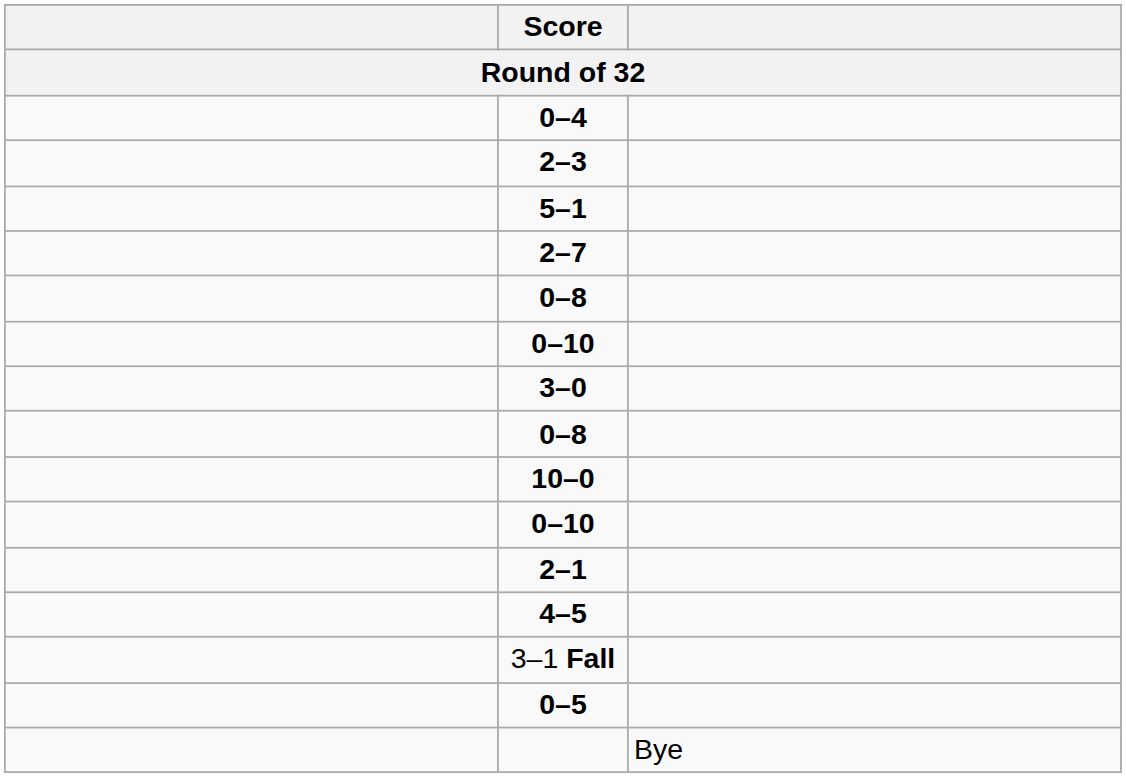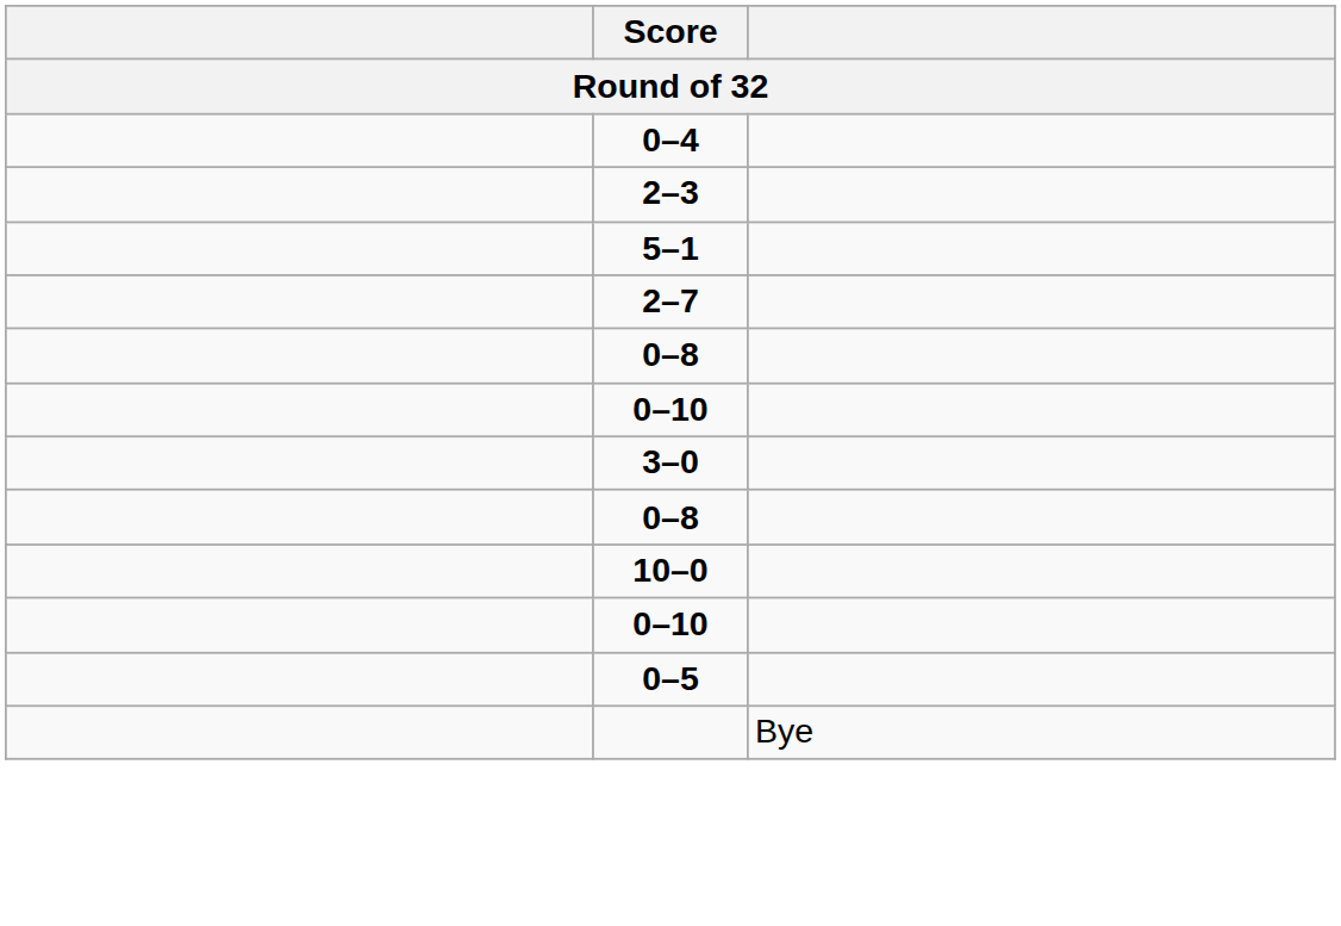 <table class="wikitable" style="text-align: left;">
 <tr>
 <th align="right" width="270"></th>
 <th width="65">Score</th>
 <th align="left" width="270"></th>
 </tr>
 <tr>
 <th colspan="3">Round of 32</th>
 </tr>
 <tr>
 <td></td>
 <td align=center><strong>0–4</strong></td>
 <td><strong></strong></td>
 </tr>
 <tr>
 <td></td>
 <td align=center><strong>2–3</strong></td>
 <td><strong></strong></td>
 </tr>
 <tr>
 <td><strong></strong></td>
 <td align=center><strong>5–1</strong></td>
 <td></td>
 </tr>
 <tr>
 <td></td>
 <td align=center><strong>2–7</strong></td>
 <td><strong></strong></td>
 </tr>
 <tr>
 <td></td>
 <td align=center><strong>0–8</strong></td>
 <td><strong></strong></td>
 </tr>
 <tr>
 <td></td>
 <td align=center><strong>0–10</strong></td>
 <td><strong></strong></td>
 </tr>
 <tr>
 <td><strong></strong></td>
 <td align=center><strong>3–0</strong></td>
 <td></td>
 </tr>
 <tr>
 <td></td>
 <td align=center><strong>0–8</strong></td>
 <td><strong></strong></td>
 </tr>
 <tr>
 <td><strong></strong></td>
 <td align=center><strong>10–0</strong></td>
 <td></td>
 </tr>
 <tr>
 <td></td>
 <td align=center><strong>0–10</strong></td>
 <td><strong></strong></td>
 </tr>
 <tr>
-<td><strong></strong></td>
-<td align=center><strong>2–1</strong></td>
-<td></td>
-</tr>
-<tr>
-<td></td>
-<td align=center><strong>4–5</strong></td>
-<td><strong></strong></td>
-</tr>
-<tr>
-<td><strong></strong></td>
-<td align=center>3–1 <strong>Fall</strong></td>
-<td></td>
-</tr>
-<tr>
 <td></td>
 <td align=center><strong>0–5</strong></td>
 <td><strong></strong></td>
 </tr>
 <tr>
 <td><strong></strong></td>
 <td align=center></td>
 <td>Bye</td>
 </tr>
 </table>
